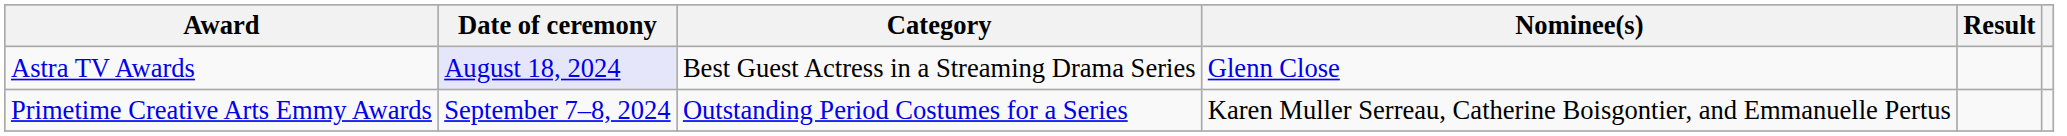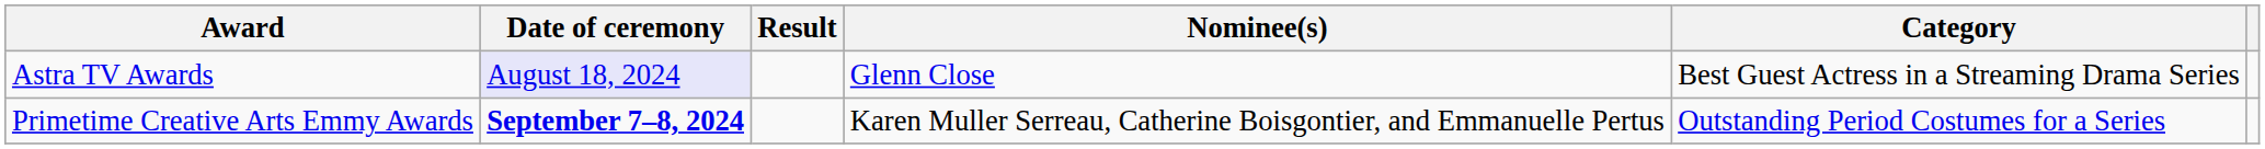 <table class="wikitable plainrowheaders sortable">
 <tr>
 <th scope="col">Award</th>
 <th scope="col">Date of ceremony</th>
+<th scope="col">Result</th>
+<th scope="col">Nominee(s)</th>
 <th scope="col">Category</th>
-<th scope="col">Nominee(s)</th>
-<th scope="col">Result</th>
 <th scope="col" class="unsortable"></th>
 </tr>
 <tr>
 <td><a href='#'>Astra TV Awards</a></td>
 <td style="background: lavender;"><a href='#'>August 18, 2024</a></td>
+<td></td>
+<td><a href='#'>Glenn Close</a></td>
 <td>Best Guest Actress in a Streaming Drama Series</td>
-<td><a href='#'>Glenn Close</a></td>
-<td></td>
 <td style="text-align:center"></td>
 </tr>
 <tr>
 <td><a href='#'>Primetime Creative Arts Emmy Awards</a></td>
-<td><a href='#'>September 7–8, 2024</a></td>
+<td><strong><a href='#'>September 7–8, 2024</a></strong></td>
+<td></td>
+<td>Karen Muller Serreau, Catherine Boisgontier, and Emmanuelle Pertus  </td>
 <td><a href='#'>Outstanding Period Costumes for a Series</a></td>
-<td>Karen Muller Serreau, Catherine Boisgontier, and Emmanuelle Pertus  </td>
-<td></td>
 <td style="text-align:center"></td>
 </tr>
 </table>
